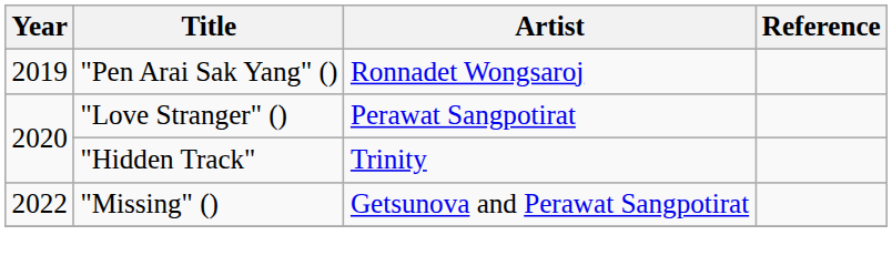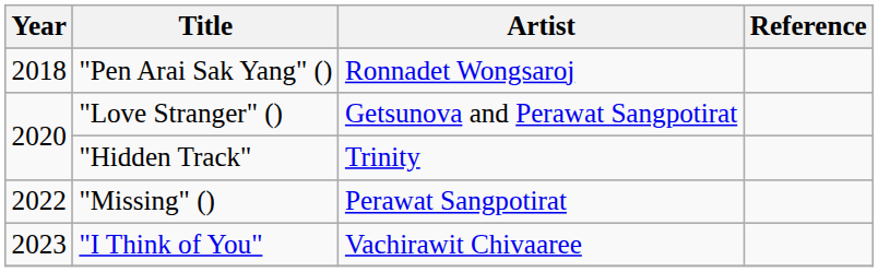 <table class="wikitable">
 <tr>
 <th>Year</th>
 <th>Title</th>
 <th>Artist</th>
 <th>Reference</th>
 </tr>
 <tr>
-<td>2019</td>
+<td>2018</td>
 <td>"Pen Arai Sak Yang" ()</td>
 <td><a href='#'>Ronnadet Wongsaroj</a></td>
 <td style="text-align:center;"></td>
 </tr>
 <tr>
 <td rowspan = 2>2020</td>
 <td>"Love Stranger" ()</td>
-<td><a href='#'>Perawat Sangpotirat</a></td>
+<td><a href='#'>Getsunova</a> and <a href='#'>Perawat Sangpotirat</a></td>
 <td style="text-align:center;"></td>
 </tr>
 <tr>
 <td>"Hidden Track"</td>
 <td><a href='#'>Trinity</a></td>
 <td style="text-align:center;"></td>
 </tr>
 <tr>
 <td>2022</td>
 <td>"Missing" ()</td>
-<td><a href='#'>Getsunova</a> and <a href='#'>Perawat Sangpotirat</a></td>
+<td><a href='#'>Perawat Sangpotirat</a></td>
+<td style="text-align:center;"></td>
+</tr>
+<tr>
+<td>2023</td>
+<td><a href='#'>"I Think of You"</a></td>
+<td><a href='#'>Vachirawit Chivaaree</a></td>
 <td style="text-align:center;"></td>
 </tr>
 <tr>
 </tr>
 </table>
